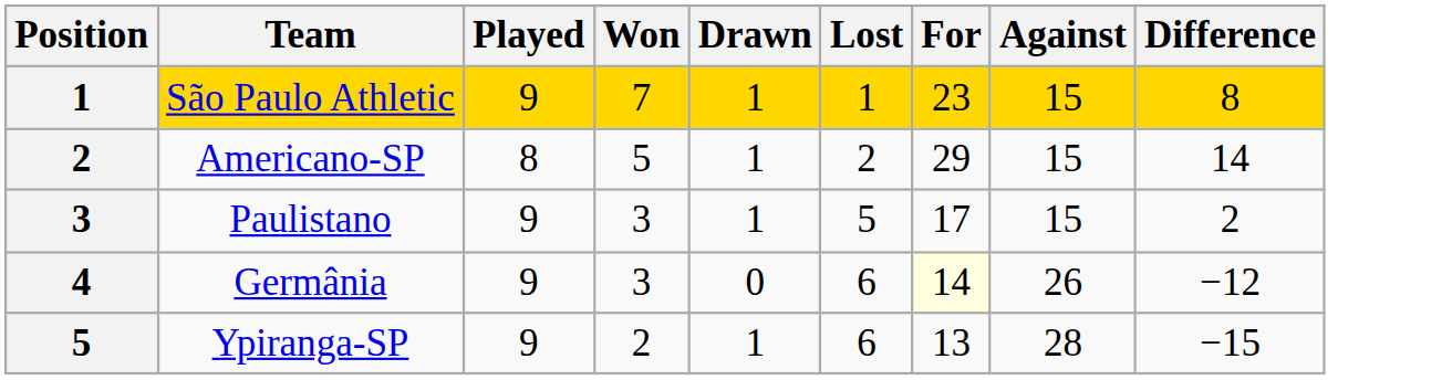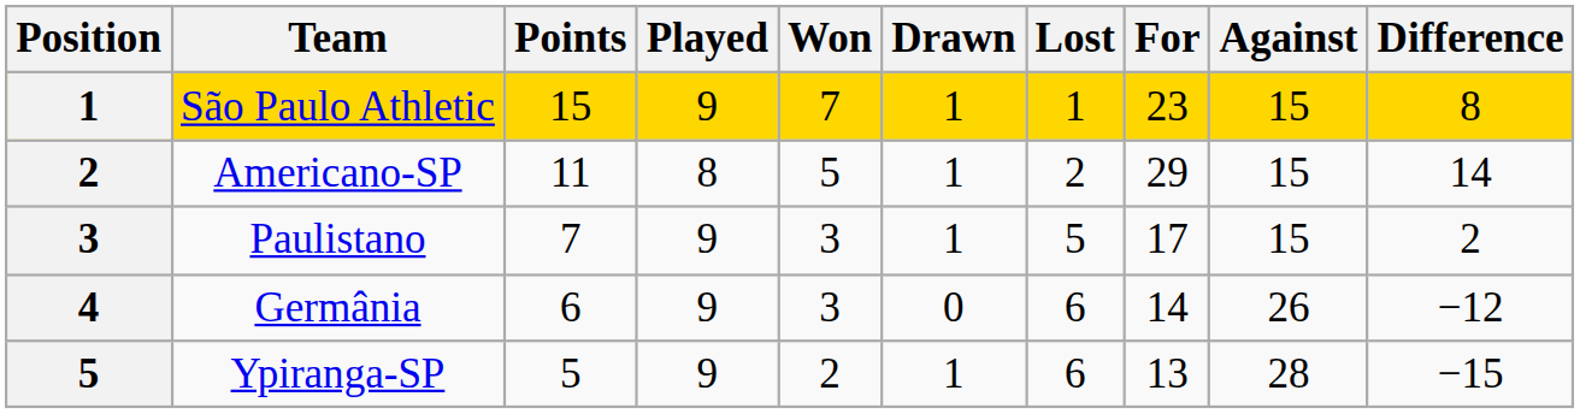 <table class="wikitable" style="text-align:center">
 <tr>
 <th>Position</th>
 <th>Team</th>
+<th>Points</th>
 <th>Played</th>
 <th>Won</th>
 <th>Drawn</th>
 <th>Lost</th>
 <th>For</th>
 <th>Against</th>
 <th>Difference</th>
 </tr>
 <tr style="background: gold;">
 <th>1</th>
 <td><a href='#'>São Paulo Athletic</a></td>
+<td>15</td>
 <td>9</td>
 <td>7</td>
 <td>1</td>
 <td>1</td>
 <td>23</td>
 <td>15</td>
 <td>8</td>
 </tr>
 <tr>
 <th>2</th>
 <td><a href='#'>Americano-SP</a></td>
+<td>11</td>
 <td>8</td>
 <td>5</td>
 <td>1</td>
 <td>2</td>
 <td>29</td>
 <td>15</td>
 <td>14</td>
 </tr>
 <tr>
 <th>3</th>
 <td><a href='#'>Paulistano</a></td>
+<td>7</td>
 <td>9</td>
 <td>3</td>
 <td>1</td>
 <td>5</td>
 <td>17</td>
 <td>15</td>
 <td>2</td>
 </tr>
 <tr>
 <th>4</th>
 <td><a href='#'>Germânia</a></td>
+<td>6</td>
 <td>9</td>
 <td>3</td>
 <td>0</td>
 <td>6</td>
-<td style="background: lightyellow;">14</td>
+<td>14</td>
 <td>26</td>
 <td>−12</td>
 </tr>
 <tr>
 <th>5</th>
 <td><a href='#'>Ypiranga-SP</a></td>
+<td>5</td>
 <td>9</td>
 <td>2</td>
 <td>1</td>
 <td>6</td>
 <td>13</td>
 <td>28</td>
 <td>−15</td>
 </tr>
 </table>
